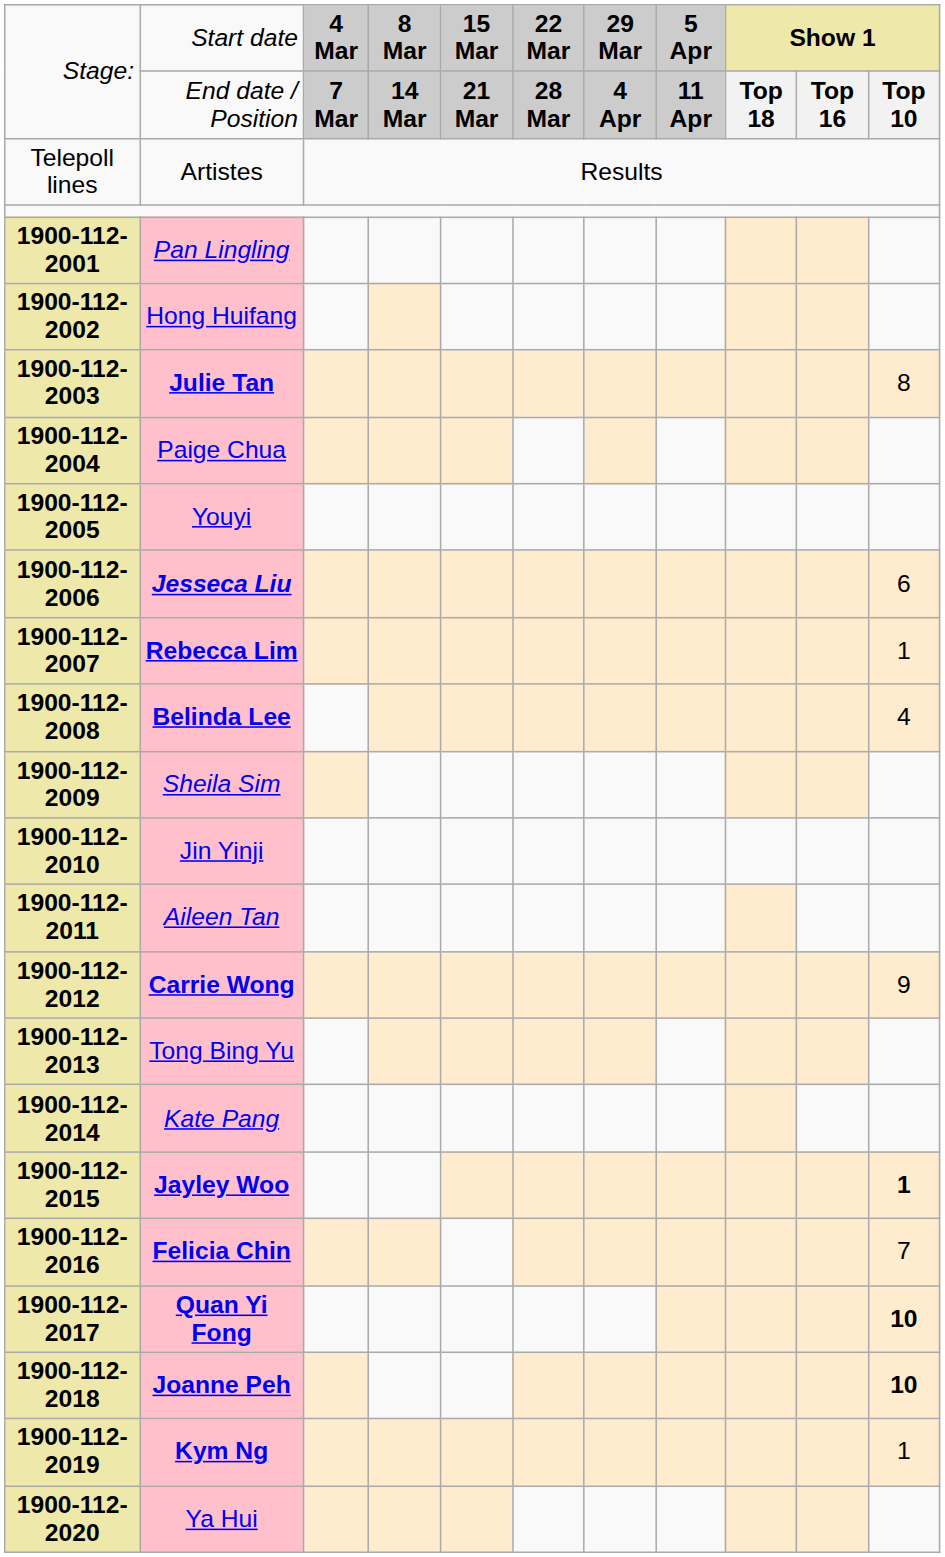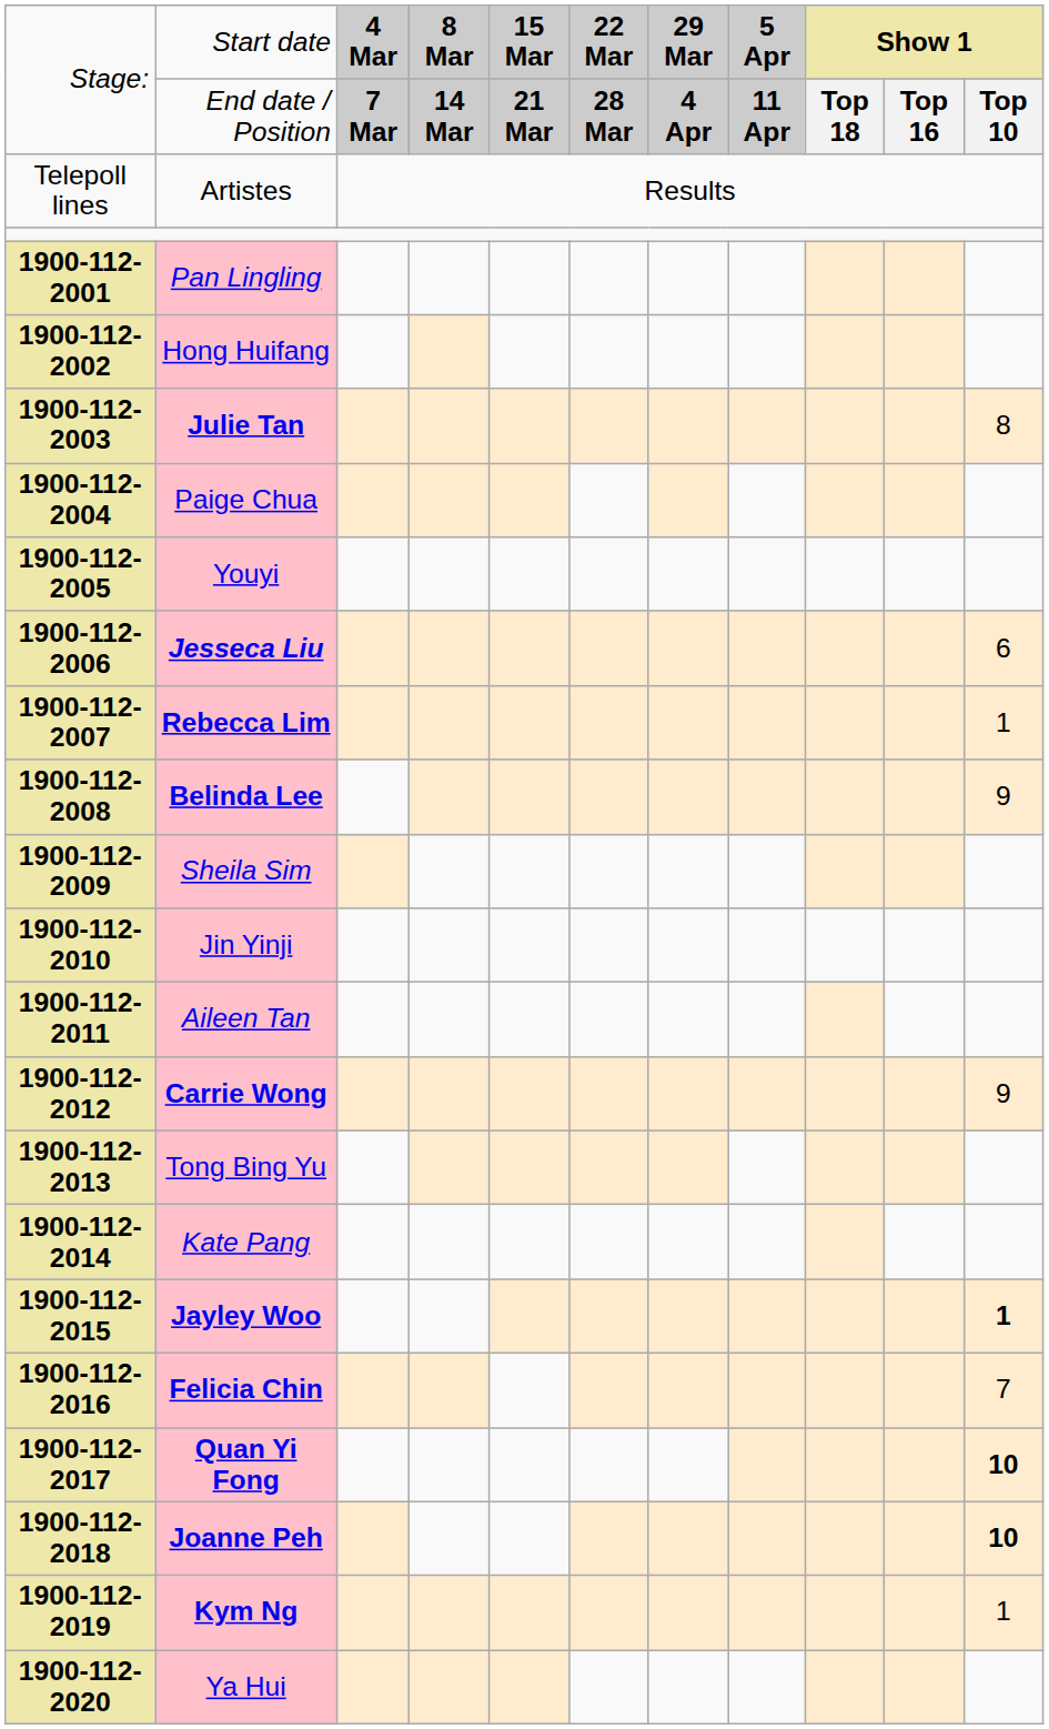 <table class="wikitable">
 <tr>
 <td colspan=1 align="right" rowspan=2><em>Stage:</em></td>
 <td colspan=1 align="right"><em>Start date</em></td>
 <td colspan=1 bgcolor="#CCCCCC" align="center"><strong>4 Mar</strong></td>
 <td colspan=1 bgcolor="#CCCCCC" align="center"><strong>8 Mar</strong></td>
 <td colspan=1 bgcolor="#CCCCCC" align="center"><strong>15 Mar</strong></td>
 <td colspan=1 bgcolor="#CCCCCC" align="center"><strong>22 Mar</strong></td>
 <td colspan=1 bgcolor="#CCCCCC" align="center"><strong>29 Mar</strong></td>
 <td colspan=1 bgcolor="#CCCCCC" align="center"><strong>5 Apr</strong></td>
 <td colspan=3 bgcolor="palegoldenrod" align="center"><strong>Show 1</strong></td>
 </tr>
 <tr>
 <td colspan=1 align="right"><em>End date / Position</em></td>
 <td colspan=1 bgcolor="#CCCCCC" align="center"><strong>7 Mar</strong></td>
 <td colspan=1 bgcolor="#CCCCCC" align="center"><strong>14 Mar</strong></td>
 <td colspan=1 bgcolor="#CCCCCC" align="center"><strong>21 Mar</strong></td>
 <td colspan=1 bgcolor="#CCCCCC" align="center"><strong>28 Mar</strong></td>
 <td colspan=1 bgcolor="#CCCCCC" align="center"><strong>4 Apr</strong></td>
 <td colspan=1 bgcolor="#CCCCCC" align="center"><strong>11 Apr</strong></td>
 <th align="center">Top 18</th>
 <th align="center">Top 16</th>
 <th align="center">Top 10</th>
 </tr>
 <tr>
 <td colspan=1 align="center">Telepoll lines</td>
 <td colspan=1 align="center">Artistes</td>
 <td colspan=9 align="center">Results</td>
 </tr>
 <tr>
 <td colspan=11><div></div></td>
 </tr>
 <tr>
 <td bgcolor="palegoldenrod" align="center"><strong>1900-112-2001</strong></td>
 <td bgcolor="pink" align="center"><em><a href='#'>Pan Lingling</a></em></td>
 <td></td>
 <td></td>
 <td></td>
 <td></td>
 <td></td>
 <td></td>
 <td bgcolor="#FFEBCD"></td>
 <td bgcolor="#FFEBCD"></td>
 <td></td>
 </tr>
 <tr>
 <td bgcolor="palegoldenrod" align="center"><strong>1900-112-2002</strong></td>
 <td bgcolor="pink" align="center"><a href='#'>Hong Huifang</a></td>
 <td></td>
 <td bgcolor="#FFEBCD"></td>
 <td></td>
 <td></td>
 <td></td>
 <td></td>
 <td bgcolor="#FFEBCD"></td>
 <td bgcolor="#FFEBCD"></td>
 <td></td>
 </tr>
 <tr>
 <td bgcolor="palegoldenrod" align="center"><strong>1900-112-2003</strong></td>
 <td bgcolor="pink" align="center"><strong><a href='#'>Julie Tan</a> </strong></td>
 <td bgcolor="#FFEBCD"></td>
 <td bgcolor="#FFEBCD"></td>
 <td bgcolor="#FFEBCD"></td>
 <td bgcolor="#FFEBCD"></td>
 <td bgcolor="#FFEBCD"></td>
 <td bgcolor="#FFEBCD"></td>
 <td bgcolor="#FFEBCD"></td>
 <td bgcolor="#FFEBCD"></td>
 <td bgcolor="#FFEBCD" align="center">8</td>
 </tr>
 <tr>
 <td bgcolor="palegoldenrod" align="center"><strong>1900-112-2004</strong></td>
 <td bgcolor="pink" align="center"><a href='#'>Paige Chua</a></td>
 <td bgcolor="#FFEBCD"></td>
 <td bgcolor="#FFEBCD"></td>
 <td bgcolor="#FFEBCD"></td>
 <td></td>
 <td bgcolor="#FFEBCD"></td>
 <td></td>
 <td bgcolor="#FFEBCD"></td>
 <td bgcolor="#FFEBCD"></td>
 <td></td>
 </tr>
 <tr>
 <td bgcolor="palegoldenrod" align="center"><strong>1900-112-2005</strong></td>
 <td bgcolor="pink" align="center"><a href='#'>Youyi</a></td>
 <td></td>
 <td></td>
 <td></td>
 <td></td>
 <td></td>
 <td></td>
 <td></td>
 <td></td>
 <td></td>
 </tr>
 <tr>
 <td bgcolor="palegoldenrod" align="center"><strong>1900-112-2006</strong></td>
 <td bgcolor="pink" align="center"><strong><em><a href='#'>Jesseca Liu</a></em></strong></td>
 <td bgcolor="#FFEBCD"></td>
 <td bgcolor="#FFEBCD"></td>
 <td bgcolor="#FFEBCD"></td>
 <td bgcolor="#FFEBCD"></td>
 <td bgcolor="#FFEBCD"></td>
 <td bgcolor="#FFEBCD"></td>
 <td bgcolor="#FFEBCD"></td>
 <td bgcolor="#FFEBCD"></td>
 <td bgcolor="#FFEBCD" align="center">6</td>
 </tr>
 <tr>
 <td bgcolor="palegoldenrod" align="center"><strong>1900-112-2007</strong></td>
 <td bgcolor="pink" align="center"><strong><a href='#'>Rebecca Lim</a></strong></td>
 <td bgcolor="#FFEBCD"></td>
 <td bgcolor="#FFEBCD"></td>
 <td bgcolor="#FFEBCD"></td>
 <td bgcolor="#FFEBCD"></td>
 <td bgcolor="#FFEBCD"></td>
 <td bgcolor="#FFEBCD"></td>
 <td bgcolor="#FFEBCD"></td>
 <td bgcolor="#FFEBCD"></td>
 <td bgcolor="#FFEBCD" align="center">1</td>
 </tr>
 <tr>
 <td bgcolor="palegoldenrod" align="center"><strong>1900-112-2008</strong></td>
 <td bgcolor="pink" align="center"><strong><a href='#'>Belinda Lee</a> </strong></td>
 <td></td>
 <td bgcolor="#FFEBCD"></td>
 <td bgcolor="#FFEBCD"></td>
 <td bgcolor="#FFEBCD"></td>
 <td bgcolor="#FFEBCD"></td>
 <td bgcolor="#FFEBCD"></td>
 <td bgcolor="#FFEBCD"></td>
 <td bgcolor="#FFEBCD"></td>
-<td bgcolor="#FFEBCD" align="center">4</td>
+<td bgcolor="#FFEBCD" align="center">9</td>
 </tr>
 <tr>
 <td bgcolor="palegoldenrod" align="center"><strong>1900-112-2009</strong></td>
 <td bgcolor="pink" align="center"><em><a href='#'>Sheila Sim</a> </em></td>
 <td bgcolor="#FFEBCD"></td>
 <td></td>
 <td></td>
 <td></td>
 <td></td>
 <td></td>
 <td bgcolor="#FFEBCD"></td>
 <td bgcolor="#FFEBCD"></td>
 <td></td>
 </tr>
 <tr>
 <td bgcolor="palegoldenrod" align="center"><strong>1900-112-2010</strong></td>
 <td bgcolor="pink" align="center"><a href='#'>Jin Yinji</a></td>
 <td></td>
 <td></td>
 <td></td>
 <td></td>
 <td></td>
 <td></td>
 <td></td>
 <td></td>
 <td></td>
 </tr>
 <tr>
 <td bgcolor="palegoldenrod" align="center"><strong>1900-112-2011</strong></td>
 <td bgcolor="pink" align="center"><em><a href='#'>Aileen Tan</a> </em></td>
 <td></td>
 <td></td>
 <td></td>
 <td></td>
 <td></td>
 <td></td>
 <td bgcolor="#FFEBCD"></td>
 <td></td>
 <td></td>
 </tr>
 <tr>
 <td bgcolor="palegoldenrod" align="center"><strong>1900-112-2012</strong></td>
 <td bgcolor="pink" align="center"><strong><a href='#'>Carrie Wong</a></strong></td>
 <td bgcolor="#FFEBCD"></td>
 <td bgcolor="#FFEBCD"></td>
 <td bgcolor="#FFEBCD"></td>
 <td bgcolor="#FFEBCD"></td>
 <td bgcolor="#FFEBCD"></td>
 <td bgcolor="#FFEBCD"></td>
 <td bgcolor="#FFEBCD"></td>
 <td bgcolor="#FFEBCD"></td>
 <td bgcolor="#FFEBCD" align="center">9</td>
 </tr>
 <tr>
 <td bgcolor="palegoldenrod" align="center"><strong>1900-112-2013</strong></td>
 <td bgcolor="pink" align="center"><a href='#'>Tong Bing Yu</a></td>
 <td></td>
 <td bgcolor="#FFEBCD"></td>
 <td bgcolor="#FFEBCD"></td>
 <td bgcolor="#FFEBCD"></td>
 <td bgcolor="#FFEBCD"></td>
 <td></td>
 <td bgcolor="#FFEBCD"></td>
 <td bgcolor="#FFEBCD"></td>
 <td></td>
 </tr>
 <tr>
 <td bgcolor="palegoldenrod" align="center"><strong>1900-112-2014</strong></td>
 <td bgcolor="pink" align="center"><em><a href='#'>Kate Pang</a> </em></td>
 <td></td>
 <td></td>
 <td></td>
 <td></td>
 <td></td>
 <td></td>
 <td bgcolor="#FFEBCD"></td>
 <td></td>
 <td></td>
 </tr>
 <tr>
 <td bgcolor="palegoldenrod" align="center"><strong>1900-112-2015</strong></td>
 <td bgcolor="pink" align="center"><strong><a href='#'>Jayley Woo</a> </strong></td>
 <td></td>
 <td></td>
 <td bgcolor="#FFEBCD"></td>
 <td bgcolor="#FFEBCD"></td>
 <td bgcolor="#FFEBCD"></td>
 <td bgcolor="#FFEBCD"></td>
 <td bgcolor="#FFEBCD"></td>
 <td bgcolor="#FFEBCD"></td>
 <td bgcolor="#FFEBCD" align="center"><strong>1</strong></td>
 </tr>
 <tr>
 <td bgcolor="palegoldenrod" align="center"><strong>1900-112-2016</strong></td>
 <td bgcolor="pink" align="center"><strong><a href='#'>Felicia Chin</a></strong></td>
 <td bgcolor="#FFEBCD"></td>
 <td bgcolor="#FFEBCD"></td>
 <td></td>
 <td bgcolor="#FFEBCD"></td>
 <td bgcolor="#FFEBCD"></td>
 <td bgcolor="#FFEBCD"></td>
 <td bgcolor="#FFEBCD"></td>
 <td bgcolor="#FFEBCD"></td>
 <td bgcolor="#FFEBCD" align="center">7</td>
 </tr>
 <tr>
 <td bgcolor="palegoldenrod" align="center"><strong>1900-112-2017</strong></td>
 <td bgcolor="pink" align="center"><strong><a href='#'>Quan Yi Fong</a></strong></td>
 <td></td>
 <td></td>
 <td></td>
 <td></td>
 <td></td>
 <td bgcolor="#FFEBCD"></td>
 <td bgcolor="#FFEBCD"></td>
 <td bgcolor="#FFEBCD"></td>
 <td bgcolor="#FFEBCD" align="center"><strong>10</strong></td>
 </tr>
 <tr>
 <td bgcolor="palegoldenrod" align="center"><strong>1900-112-2018</strong></td>
 <td bgcolor="pink" align="center"><strong><a href='#'>Joanne Peh</a></strong></td>
 <td bgcolor="#FFEBCD"></td>
 <td></td>
 <td></td>
 <td bgcolor="#FFEBCD"></td>
 <td bgcolor="#FFEBCD"></td>
 <td bgcolor="#FFEBCD"></td>
 <td bgcolor="#FFEBCD"></td>
 <td bgcolor="#FFEBCD"></td>
 <td bgcolor="#FFEBCD" align="center"><strong>10</strong></td>
 </tr>
 <tr>
 <td bgcolor="palegoldenrod" align="center"><strong>1900-112-2019</strong></td>
 <td bgcolor="pink" align="center"><strong><a href='#'>Kym Ng</a> </strong></td>
 <td bgcolor="#FFEBCD"></td>
 <td bgcolor="#FFEBCD"></td>
 <td bgcolor="#FFEBCD"></td>
 <td bgcolor="#FFEBCD"></td>
 <td bgcolor="#FFEBCD"></td>
 <td bgcolor="#FFEBCD"></td>
 <td bgcolor="#FFEBCD"></td>
 <td bgcolor="#FFEBCD"></td>
 <td bgcolor="#FFEBCD" align="center">1</td>
 </tr>
 <tr>
 <td bgcolor="palegoldenrod" align="center"><strong>1900-112-2020</strong></td>
 <td bgcolor="pink" align="center"><a href='#'>Ya Hui</a></td>
 <td bgcolor="#FFEBCD"></td>
 <td bgcolor="#FFEBCD"></td>
 <td bgcolor="#FFEBCD"></td>
 <td></td>
 <td></td>
 <td></td>
 <td bgcolor="#FFEBCD"></td>
 <td bgcolor="#FFEBCD"></td>
 <td></td>
 </tr>
 <tr>
 </tr>
 </table>
